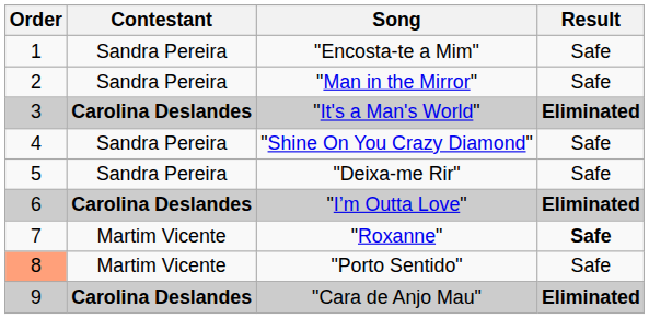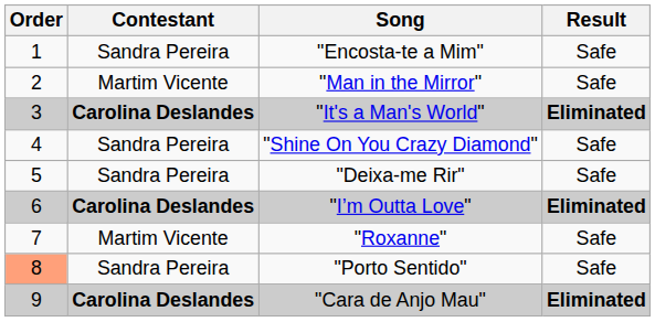 <table class="wikitable plainrowheaders" style="text-align:center;">
 <tr>
 <th>Order</th>
 <th>Contestant</th>
 <th>Song</th>
 <th>Result</th>
 </tr>
 <tr>
 <td>1</td>
 <td>Sandra Pereira</td>
 <td>"Encosta-te a Mim"</td>
 <td>Safe</td>
 </tr>
 <tr>
 <td>2</td>
-<td>Sandra Pereira</td>
+<td>Martim Vicente</td>
 <td>"<a href='#'>Man in the Mirror</a>"</td>
 <td>Safe</td>
 </tr>
 <tr style="background:#ccc;">
 <td>3</td>
 <td><strong>Carolina Deslandes</strong></td>
 <td>"<a href='#'>It's a Man's World</a>"</td>
 <td><strong>Eliminated</strong></td>
 </tr>
 <tr>
 <td>4</td>
 <td>Sandra Pereira</td>
 <td>"<a href='#'>Shine On You Crazy Diamond</a>"</td>
 <td>Safe</td>
 </tr>
 <tr>
 <td>5</td>
 <td>Sandra Pereira</td>
 <td>"Deixa-me Rir"</td>
 <td>Safe</td>
 </tr>
 <tr style="background:#ccc;">
 <td>6</td>
 <td><strong>Carolina Deslandes</strong></td>
 <td>"<a href='#'>I’m Outta Love</a>"</td>
 <td><strong>Eliminated</strong></td>
 </tr>
 <tr>
 <td>7</td>
 <td>Martim Vicente</td>
 <td>"<a href='#'>Roxanne</a>"</td>
-<td><strong>Safe</strong></td>
+<td>Safe</td>
 </tr>
 <tr>
 <td style="background: lightsalmon;">8</td>
-<td>Martim Vicente</td>
+<td>Sandra Pereira</td>
 <td>"Porto Sentido"</td>
 <td>Safe</td>
 </tr>
 <tr style="background:#ccc;">
 <td>9</td>
 <td><strong>Carolina Deslandes</strong></td>
 <td>"Cara de Anjo Mau"</td>
 <td><strong>Eliminated</strong></td>
 </tr>
 </table>
